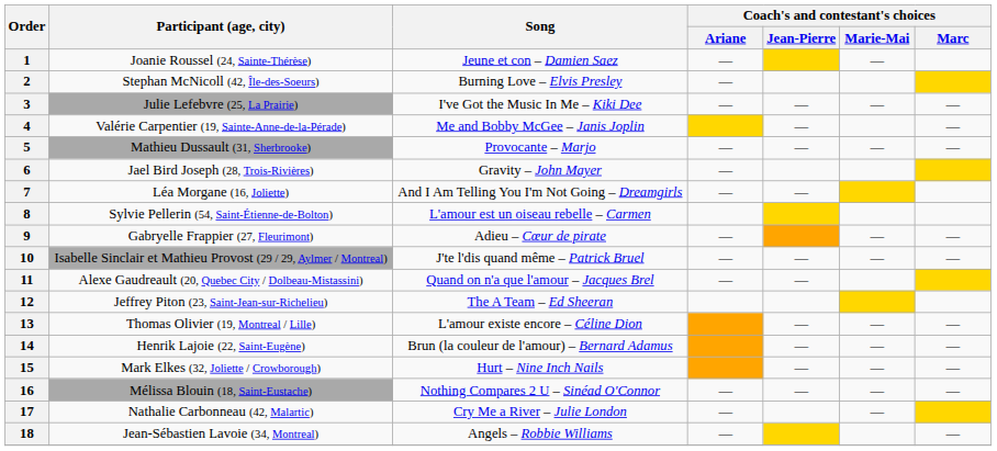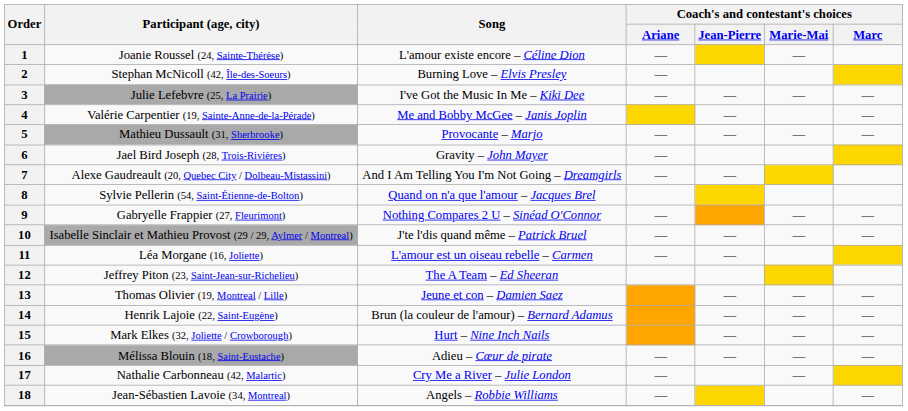 <table class="wikitable plainrowheaders"  style="text-align:center; width:90%;">
 <tr>
 <th scope="col" rowspan="2">Order</th>
 <th scope="col" rowspan="2">Participant (age, city)</th>
 <th scope="col" rowspan="2">Song</th>
 <th colspan="4">Coach's and contestant's choices</th>
 </tr>
 <tr>
 <th style="width:5em;"><a href='#'>Ariane</a></th>
 <th style="width:5em;"><a href='#'>Jean-Pierre</a></th>
 <th style="width:5em;"><a href='#'>Marie-Mai</a></th>
 <th style="width:5em;"><a href='#'>Marc</a></th>
 </tr>
 <tr>
 <th scope=col>1</th>
 <td>Joanie Roussel <small>(24, <a href='#'>Sainte-Thérèse</a>)</small></td>
-<td><a href='#'>Jeune et con</a> – <em><a href='#'>Damien Saez</a></em></td>
+<td>L'amour existe encore – <em><a href='#'>Céline Dion</a></em></td>
 <td>—</td>
 <td style="background:gold;text-align:center;"></td>
 <td>—</td>
 <td></td>
 </tr>
 <tr>
 <th scope=col>2</th>
 <td>Stephan McNicoll <small>(42, <a href='#'>Île-des-Soeurs</a>)</small></td>
 <td>Burning Love – <em><a href='#'>Elvis Presley</a></em></td>
 <td>—</td>
 <td></td>
 <td></td>
 <td style="background:gold;text-align:center;"></td>
 </tr>
 <tr>
 <th scope=col>3</th>
 <td style="background:darkgrey;text-align:center;">Julie Lefebvre <small>(25, <a href='#'>La Prairie</a>)</small></td>
 <td>I've Got the Music In Me – <em><a href='#'>Kiki Dee</a></em></td>
 <td>—</td>
 <td>—</td>
 <td>—</td>
 <td>—</td>
 </tr>
 <tr>
 <th scope=col>4</th>
 <td>Valérie Carpentier <small>(19, <a href='#'>Sainte-Anne-de-la-Pérade</a>)</small></td>
 <td><a href='#'>Me and Bobby McGee</a> – <em><a href='#'>Janis Joplin</a></em></td>
 <td style="background:gold;text-align:center;"></td>
 <td>—</td>
 <td></td>
 <td>—</td>
 </tr>
 <tr>
 <th scope=col>5</th>
 <td style="background:darkgrey;text-align:center;">Mathieu Dussault <small>(31, <a href='#'>Sherbrooke</a>)</small></td>
 <td><a href='#'>Provocante</a> – <em><a href='#'>Marjo</a></em></td>
 <td>—</td>
 <td>—</td>
 <td>—</td>
 <td>—</td>
 </tr>
 <tr>
 <th scope=col>6</th>
 <td>Jael Bird Joseph <small>(28, <a href='#'>Trois-Rivières</a>)</small></td>
 <td>Gravity – <em><a href='#'>John Mayer</a></em></td>
 <td>—</td>
 <td></td>
 <td></td>
 <td style="background:gold;text-align:center;"></td>
 </tr>
 <tr>
 <th scope=col>7</th>
-<td>Léa Morgane <small>(16, <a href='#'>Joliette</a>)</small></td>
+<td>Alexe Gaudreault <small>(20, <a href='#'>Quebec City</a> / <a href='#'>Dolbeau-Mistassini</a>)</small></td>
 <td>And I Am Telling You I'm Not Going – <em><a href='#'>Dreamgirls</a></em></td>
 <td>—</td>
 <td>—</td>
 <td style="background:gold;text-align:center;"></td>
 <td></td>
 </tr>
 <tr>
 <th scope=col>8</th>
 <td>Sylvie Pellerin <small>(54, <a href='#'>Saint-Étienne-de-Bolton</a>)</small></td>
-<td><a href='#'>L'amour est un oiseau rebelle</a> – <em><a href='#'>Carmen</a></em></td>
+<td><a href='#'>Quand on n'a que l'amour</a> – <em><a href='#'>Jacques Brel</a></em></td>
 <td></td>
 <td style="background:gold;text-align:center;"></td>
 <td></td>
 <td></td>
 </tr>
 <tr>
 <th scope=col>9</th>
 <td>Gabryelle Frappier <small>(27, <a href='#'>Fleurimont</a>)</small></td>
-<td>Adieu – <em><a href='#'>Cœur de pirate</a></em></td>
+<td><a href='#'>Nothing Compares 2 U</a> – <em><a href='#'>Sinéad O'Connor</a></em></td>
 <td>—</td>
 <td style="background:orange;text-align:center;"></td>
 <td>—</td>
 <td>—</td>
 </tr>
 <tr>
 <th scope=col>10</th>
 <td style="background:darkgrey;text-align:center;">Isabelle Sinclair et Mathieu Provost <small>(29 / 29, <a href='#'>Aylmer</a> / <a href='#'>Montreal</a>)</small></td>
 <td>J'te l'dis quand même – <em><a href='#'>Patrick Bruel</a></em></td>
 <td>—</td>
 <td>—</td>
 <td>—</td>
 <td>—</td>
 </tr>
 <tr>
 <th scope=col>11</th>
-<td>Alexe Gaudreault <small>(20, <a href='#'>Quebec City</a> / <a href='#'>Dolbeau-Mistassini</a>)</small></td>
-<td><a href='#'>Quand on n'a que l'amour</a> – <em><a href='#'>Jacques Brel</a></em></td>
+<td>Léa Morgane <small>(16, <a href='#'>Joliette</a>)</small></td>
+<td><a href='#'>L'amour est un oiseau rebelle</a> – <em><a href='#'>Carmen</a></em></td>
 <td>—</td>
 <td>—</td>
 <td></td>
 <td style="background:gold;text-align:center;"></td>
 </tr>
 <tr>
 <th scope=col>12</th>
 <td>Jeffrey Piton <small>(23, <a href='#'>Saint-Jean-sur-Richelieu</a>)</small></td>
 <td><a href='#'>The A Team</a> – <em><a href='#'>Ed Sheeran</a></em></td>
 <td></td>
 <td></td>
 <td style="background:gold;text-align:center;"></td>
 <td></td>
 </tr>
 <tr>
 <th scope=col>13</th>
 <td>Thomas Olivier <small>(19, <a href='#'>Montreal</a> / <a href='#'>Lille</a>)</small></td>
-<td>L'amour existe encore – <em><a href='#'>Céline Dion</a></em></td>
+<td><a href='#'>Jeune et con</a> – <em><a href='#'>Damien Saez</a></em></td>
 <td style="background:orange;text-align:center;"></td>
 <td>—</td>
 <td>—</td>
 <td>—</td>
 </tr>
 <tr>
 <th scope=col>14</th>
 <td>Henrik Lajoie <small>(22, <a href='#'>Saint-Eugène</a>)</small></td>
 <td>Brun (la couleur de l'amour) – <em><a href='#'>Bernard Adamus</a></em></td>
 <td style="background:orange;text-align:center;"></td>
 <td>—</td>
 <td>—</td>
 <td>—</td>
 </tr>
 <tr>
 <th scope=col>15</th>
 <td>Mark Elkes <small>(32, <a href='#'>Joliette</a> / <a href='#'>Crowborough</a>)</small></td>
 <td><a href='#'>Hurt</a> – <em><a href='#'>Nine Inch Nails</a></em></td>
 <td style="background:orange;text-align:center;"></td>
 <td>—</td>
 <td>—</td>
 <td>—</td>
 </tr>
 <tr>
 <th scope=col>16</th>
 <td style="background:darkgrey;text-align:center;">Mélissa Blouin <small>(18, <a href='#'>Saint-Eustache</a>)</small></td>
-<td><a href='#'>Nothing Compares 2 U</a> – <em><a href='#'>Sinéad O'Connor</a></em></td>
+<td>Adieu – <em><a href='#'>Cœur de pirate</a></em></td>
 <td>—</td>
 <td>—</td>
 <td>—</td>
 <td>—</td>
 </tr>
 <tr>
 <th scope=col>17</th>
 <td>Nathalie Carbonneau <small>(42, <a href='#'>Malartic</a>)</small></td>
 <td><a href='#'>Cry Me a River</a> – <em><a href='#'>Julie London</a></em></td>
 <td>—</td>
 <td></td>
 <td>—</td>
 <td style="background:gold;text-align:center;"></td>
 </tr>
 <tr>
 <th scope=col>18</th>
 <td>Jean-Sébastien Lavoie <small>(34, <a href='#'>Montreal</a>)</small></td>
 <td>Angels – <em><a href='#'>Robbie Williams</a></em></td>
 <td>—</td>
 <td style="background:gold;text-align:center;"></td>
 <td></td>
 <td>—</td>
 </tr>
 <tr>
 </tr>
 </table>
